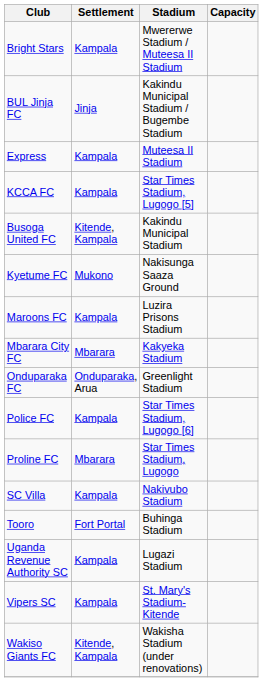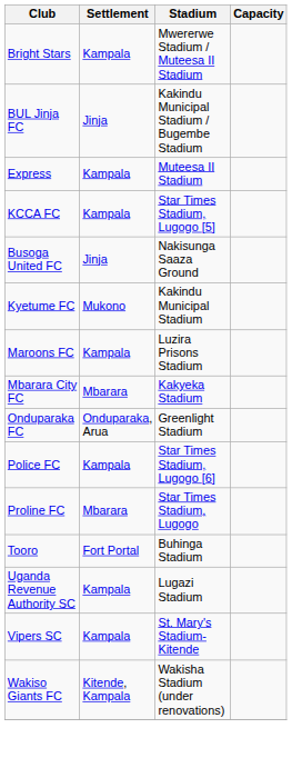 <table class="wikitable sortable" style="width:60%; font-size:100%">
 <tr>
 <th width="300px">Club</th>
 <th width="100px">Settlement</th>
 <th width="300px">Stadium</th>
 <th width="100px">Capacity</th>
 </tr>
 <tr>
 <td><a href='#'>Bright Stars</a></td>
 <td><a href='#'>Kampala</a></td>
 <td>Mwererwe Stadium / <a href='#'>Muteesa II Stadium</a></td>
 <td></td>
 </tr>
 <tr>
 <td><a href='#'>BUL Jinja FC</a></td>
 <td><a href='#'>Jinja</a></td>
 <td>Kakindu Municipal Stadium / Bugembe Stadium</td>
 <td></td>
 </tr>
 <tr>
 <td><a href='#'>Express</a></td>
 <td><a href='#'>Kampala</a></td>
 <td><a href='#'>Muteesa II Stadium</a></td>
 <td></td>
 </tr>
 <tr>
 <td><a href='#'>KCCA FC</a></td>
 <td><a href='#'>Kampala</a></td>
 <td><a href='#'>Star Times Stadium, Lugogo </a><a href='#'><span>[5]</span></a></td>
 <td></td>
 </tr>
 <tr>
 <td><a href='#'>Busoga United FC</a></td>
-<td><a href='#'>Kitende</a>, <a href='#'>Kampala</a></td>
-<td>Kakindu Municipal Stadium</td>
+<td><a href='#'>Jinja</a></td>
+<td>Nakisunga Saaza Ground</td>
 <td></td>
 </tr>
 <tr>
 <td><a href='#'>Kyetume FC</a></td>
 <td><a href='#'>Mukono</a></td>
-<td>Nakisunga Saaza Ground</td>
+<td>Kakindu Municipal Stadium</td>
 <td></td>
 </tr>
 <tr>
 <td><a href='#'>Maroons FC</a></td>
 <td><a href='#'>Kampala</a></td>
 <td>Luzira Prisons Stadium</td>
 <td></td>
 </tr>
 <tr>
 <td><a href='#'>Mbarara City FC</a></td>
 <td><a href='#'>Mbarara</a></td>
 <td><a href='#'>Kakyeka Stadium</a></td>
 <td></td>
 </tr>
 <tr>
 <td><a href='#'>Onduparaka FC</a></td>
 <td><a href='#'>Onduparaka</a>, Arua</td>
 <td>Greenlight Stadium</td>
 <td></td>
 </tr>
 <tr>
 <td><a href='#'>Police FC</a></td>
 <td><a href='#'>Kampala</a></td>
 <td><a href='#'>Star Times Stadium, Lugogo </a><a href='#'><span>[6]</span></a></td>
 <td></td>
 </tr>
 <tr>
 <td><a href='#'>Proline FC</a></td>
 <td><a href='#'>Mbarara</a></td>
 <td><a href='#'>Star Times Stadium, Lugogo</a></td>
 <td></td>
 </tr>
 <tr>
-<td><a href='#'>SC Villa</a></td>
-<td><a href='#'>Kampala</a></td>
-<td><a href='#'>Nakivubo Stadium</a></td>
-<td></td>
-</tr>
-<tr>
 <td><a href='#'>Tooro</a></td>
 <td><a href='#'>Fort Portal</a></td>
 <td>Buhinga Stadium</td>
 <td></td>
 </tr>
 <tr>
 <td><a href='#'>Uganda Revenue Authority SC</a></td>
 <td><a href='#'>Kampala</a></td>
 <td>Lugazi Stadium</td>
 <td></td>
 </tr>
 <tr>
 <td><a href='#'>Vipers SC</a></td>
 <td><a href='#'>Kampala</a></td>
 <td><a href='#'>St. Mary's Stadium-Kitende</a></td>
 <td></td>
 </tr>
 <tr>
 <td><a href='#'>Wakiso Giants FC</a></td>
 <td><a href='#'>Kitende</a>, <a href='#'>Kampala</a></td>
 <td>Wakisha Stadium (under renovations)<br></td>
 <td></td>
 </tr>
 <tr>
 </tr>
 </table>
